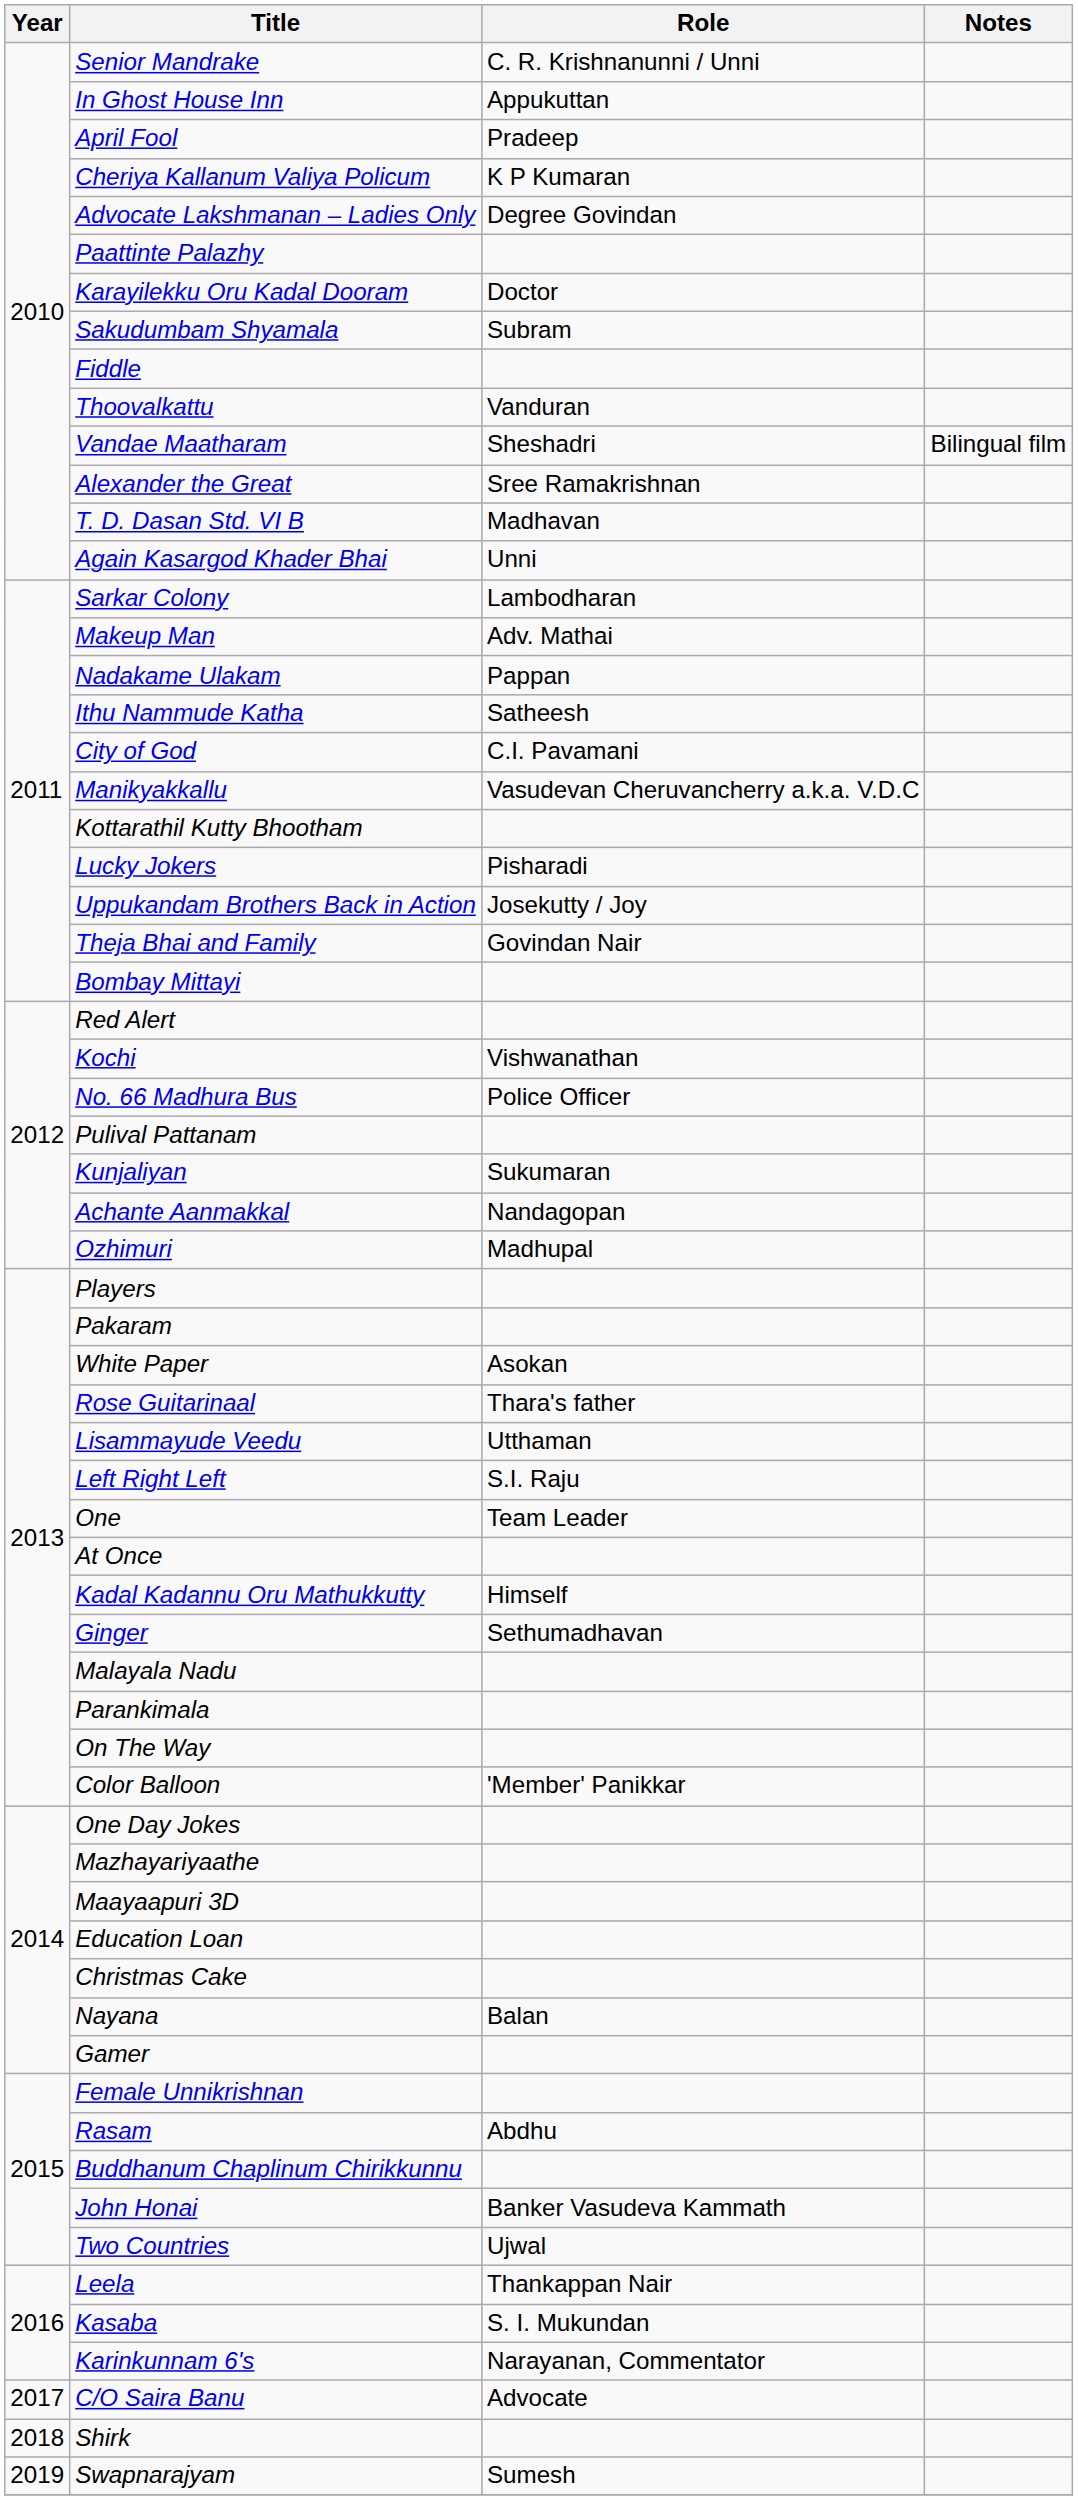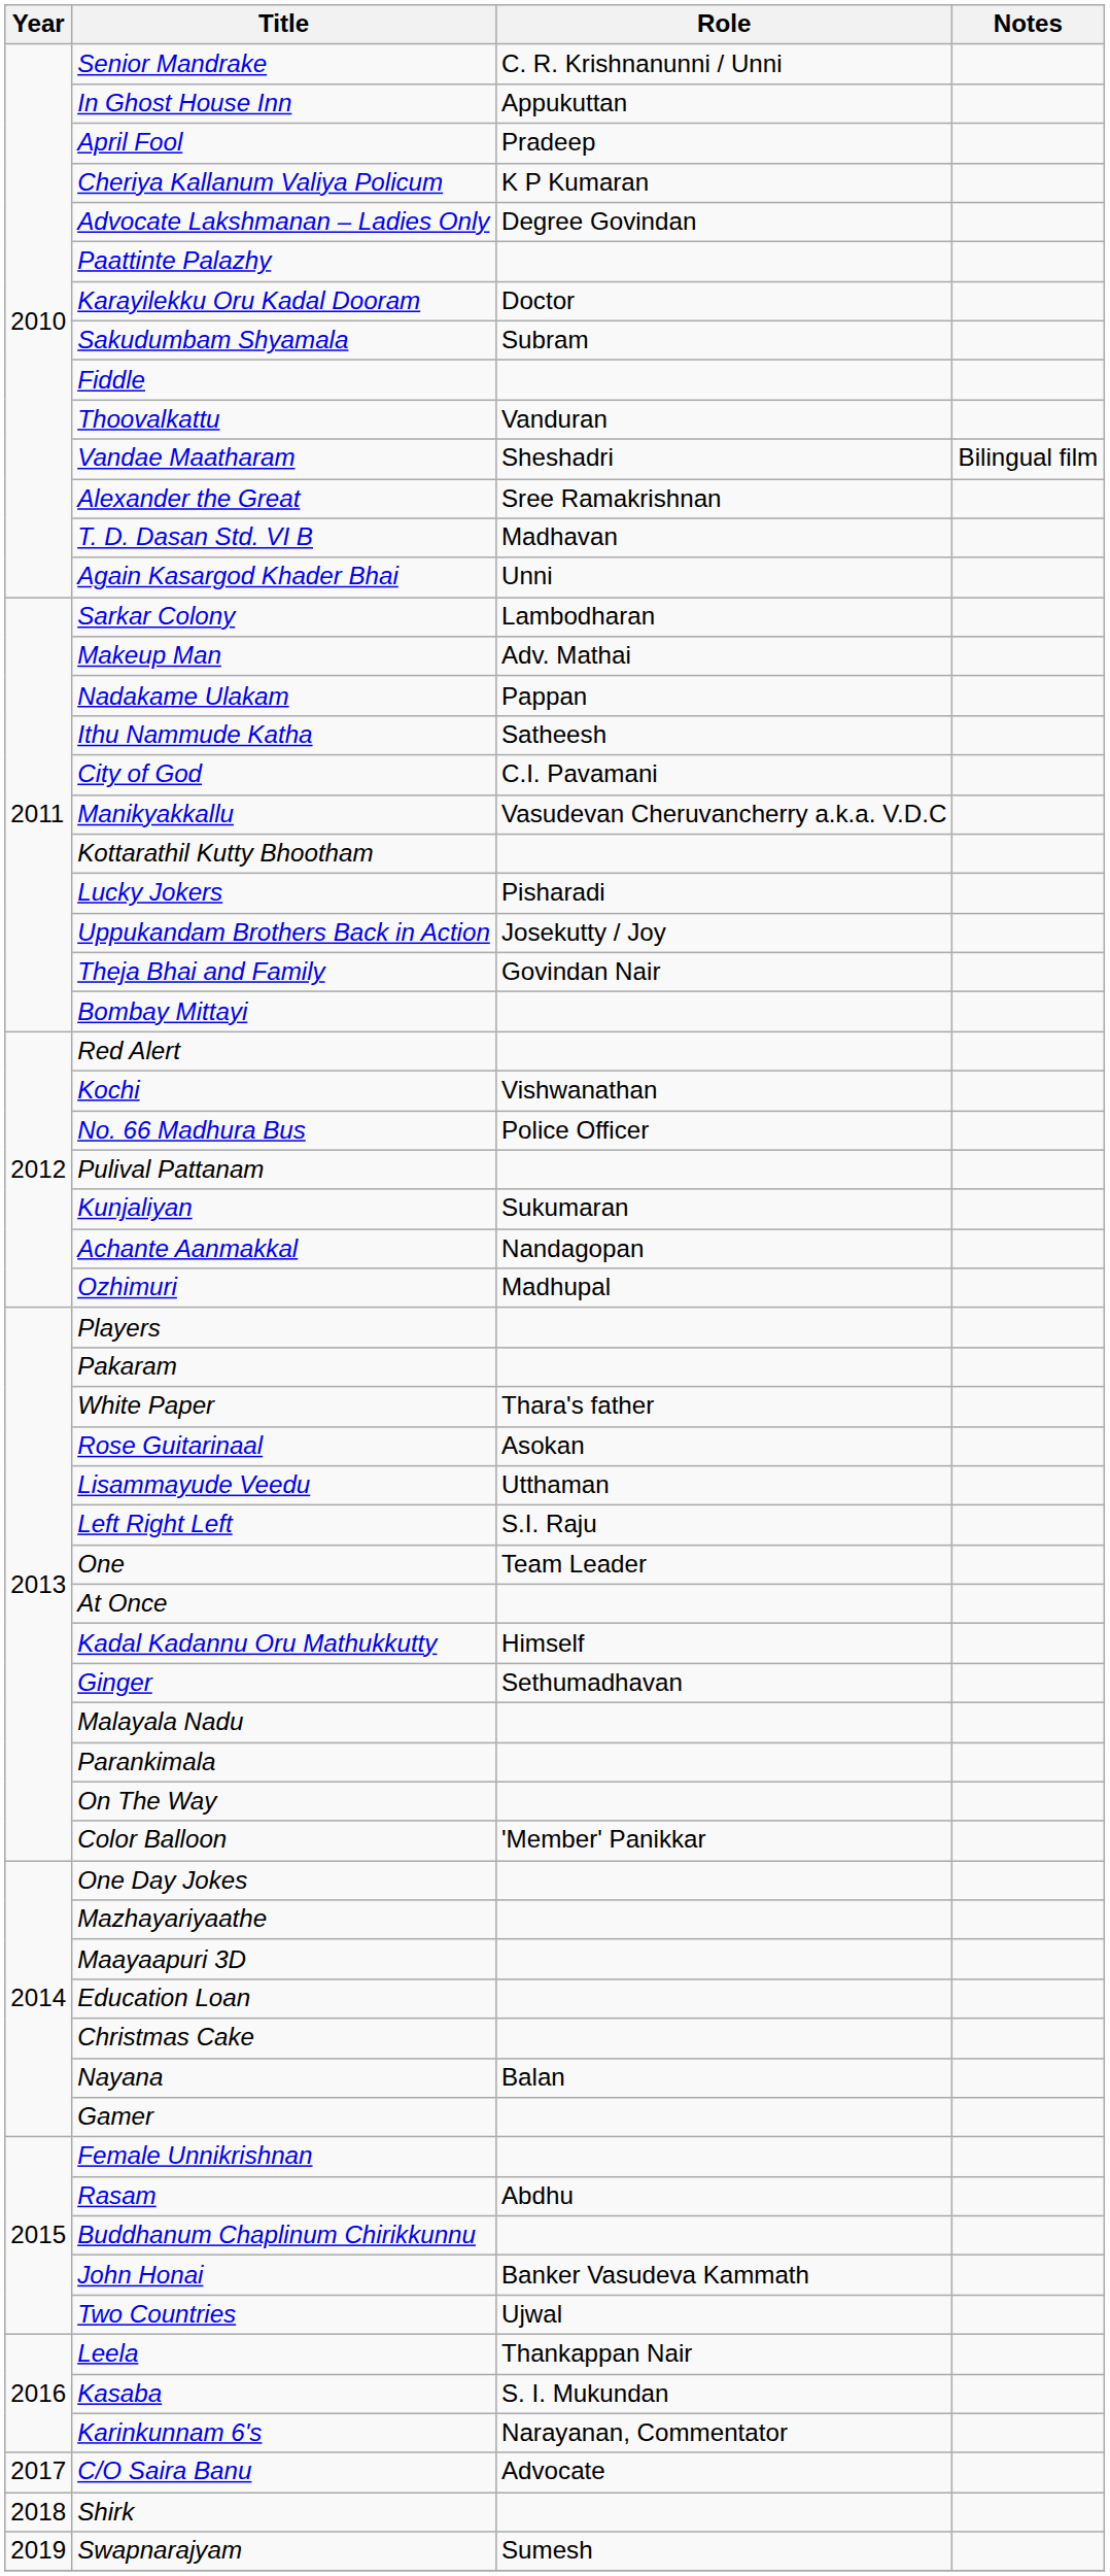 <table class="wikitable sortable">
 <tr>
 <th>Year</th>
 <th>Title</th>
 <th>Role</th>
 <th class="unsortable">Notes</th>
 </tr>
 <tr>
 <td rowspan=14>2010</td>
 <td><em><a href='#'>Senior Mandrake</a></em></td>
 <td>C. R. Krishnanunni / Unni</td>
 <td></td>
 </tr>
 <tr>
 <td><em><a href='#'>In Ghost House Inn</a></em></td>
 <td>Appukuttan</td>
 <td></td>
 </tr>
 <tr>
 <td><em><a href='#'>April Fool</a></em></td>
 <td>Pradeep</td>
 <td></td>
 </tr>
 <tr>
 <td><em><a href='#'>Cheriya Kallanum Valiya Policum</a></em></td>
 <td>K P Kumaran</td>
 <td></td>
 </tr>
 <tr>
 <td><em><a href='#'>Advocate Lakshmanan – Ladies Only</a></em></td>
 <td>Degree Govindan</td>
 <td></td>
 </tr>
 <tr>
 <td><em><a href='#'>Paattinte Palazhy</a></em></td>
 <td></td>
 <td></td>
 </tr>
 <tr>
 <td><em><a href='#'>Karayilekku Oru Kadal Dooram</a></em></td>
 <td>Doctor</td>
 <td></td>
 </tr>
 <tr>
 <td><em><a href='#'>Sakudumbam Shyamala</a></em></td>
 <td>Subram</td>
 <td></td>
 </tr>
 <tr>
 <td><em><a href='#'>Fiddle</a></em></td>
 <td></td>
 <td></td>
 </tr>
 <tr>
 <td><em><a href='#'>Thoovalkattu</a></em></td>
 <td>Vanduran</td>
 <td></td>
 </tr>
 <tr>
 <td><em><a href='#'>Vandae Maatharam</a></em></td>
 <td>Sheshadri</td>
 <td>Bilingual film</td>
 </tr>
 <tr>
 <td><em><a href='#'>Alexander the Great</a></em></td>
 <td>Sree Ramakrishnan</td>
 <td></td>
 </tr>
 <tr>
 <td><em><a href='#'>T. D. Dasan Std. VI B</a></em></td>
 <td>Madhavan</td>
 <td></td>
 </tr>
 <tr>
 <td><em><a href='#'>Again Kasargod Khader Bhai</a></em></td>
 <td>Unni</td>
 <td></td>
 </tr>
 <tr>
 <td rowspan=11>2011</td>
 <td><em><a href='#'>Sarkar Colony</a></em></td>
 <td>Lambodharan</td>
 <td></td>
 </tr>
 <tr>
 <td><em><a href='#'>Makeup Man</a></em></td>
 <td>Adv. Mathai</td>
 <td></td>
 </tr>
 <tr>
 <td><em><a href='#'>Nadakame Ulakam</a></em></td>
 <td>Pappan</td>
 <td></td>
 </tr>
 <tr>
 <td><em><a href='#'>Ithu Nammude Katha</a></em></td>
 <td>Satheesh</td>
 <td></td>
 </tr>
 <tr>
 <td><em><a href='#'>City of God</a></em></td>
 <td>C.I. Pavamani</td>
 <td></td>
 </tr>
 <tr>
 <td><em><a href='#'>Manikyakkallu</a></em></td>
 <td>Vasudevan Cheruvancherry a.k.a. V.D.C</td>
 <td></td>
 </tr>
 <tr>
 <td><em>Kottarathil Kutty Bhootham</em></td>
 <td></td>
 <td></td>
 </tr>
 <tr>
 <td><em><a href='#'>Lucky Jokers</a></em></td>
 <td>Pisharadi</td>
 <td></td>
 </tr>
 <tr>
 <td><em><a href='#'>Uppukandam Brothers Back in Action</a></em></td>
 <td>Josekutty / Joy</td>
 <td></td>
 </tr>
 <tr>
 <td><em><a href='#'>Theja Bhai and Family</a></em></td>
 <td>Govindan Nair</td>
 <td></td>
 </tr>
 <tr>
 <td><em><a href='#'>Bombay Mittayi</a></em></td>
 <td></td>
 <td></td>
 </tr>
 <tr>
 <td rowspan=7>2012</td>
 <td><em>Red Alert</em></td>
 <td></td>
 <td></td>
 </tr>
 <tr>
 <td><em><a href='#'>Kochi</a></em></td>
 <td>Vishwanathan</td>
 <td></td>
 </tr>
 <tr>
 <td><em><a href='#'>No. 66 Madhura Bus</a></em></td>
 <td>Police Officer</td>
 <td></td>
 </tr>
 <tr>
 <td><em>Pulival Pattanam</em></td>
 <td></td>
 <td></td>
 </tr>
 <tr>
 <td><em><a href='#'>Kunjaliyan</a></em></td>
 <td>Sukumaran</td>
 <td></td>
 </tr>
 <tr>
 <td><em><a href='#'>Achante Aanmakkal</a></em></td>
 <td>Nandagopan</td>
 <td></td>
 </tr>
 <tr>
 <td><em><a href='#'>Ozhimuri</a></em></td>
 <td>Madhupal</td>
 <td></td>
 </tr>
 <tr>
 <td rowspan=14>2013</td>
 <td><em>Players</em></td>
 <td></td>
 <td></td>
 </tr>
 <tr>
 <td><em>Pakaram</em></td>
 <td></td>
 <td></td>
 </tr>
 <tr>
 <td><em>White Paper</em></td>
-<td>Asokan</td>
+<td>Thara's father</td>
 <td></td>
 </tr>
 <tr>
 <td><em><a href='#'>Rose Guitarinaal</a></em></td>
-<td>Thara's father</td>
+<td>Asokan</td>
 <td></td>
 </tr>
 <tr>
 <td><em><a href='#'>Lisammayude Veedu</a></em></td>
 <td>Utthaman</td>
 <td></td>
 </tr>
 <tr>
 <td><em><a href='#'>Left Right Left</a></em></td>
 <td>S.I. Raju</td>
 <td></td>
 </tr>
 <tr>
 <td><em>One</em></td>
 <td>Team Leader</td>
 <td></td>
 </tr>
 <tr>
 <td><em>At Once</em></td>
 <td></td>
 <td></td>
 </tr>
 <tr>
 <td><em><a href='#'>Kadal Kadannu Oru Mathukkutty</a></em></td>
 <td>Himself</td>
 <td></td>
 </tr>
 <tr>
 <td><em><a href='#'>Ginger</a></em></td>
 <td>Sethumadhavan</td>
 <td></td>
 </tr>
 <tr>
 <td><em>Malayala Nadu</em></td>
 <td></td>
 <td></td>
 </tr>
 <tr>
 <td><em>Parankimala</em></td>
 <td></td>
 <td></td>
 </tr>
 <tr>
 <td><em>On The Way</em></td>
 <td></td>
 <td></td>
 </tr>
 <tr>
 <td><em>Color Balloon</em></td>
 <td>'Member' Panikkar</td>
 <td></td>
 </tr>
 <tr>
 <td rowspan=7>2014</td>
 <td><em>One Day Jokes</em></td>
 <td></td>
 <td></td>
 </tr>
 <tr>
 <td><em>Mazhayariyaathe</em></td>
 <td></td>
 <td></td>
 </tr>
 <tr>
 <td><em>Maayaapuri 3D</em></td>
 <td></td>
 <td></td>
 </tr>
 <tr>
 <td><em>Education Loan</em></td>
 <td></td>
 <td></td>
 </tr>
 <tr>
 <td><em>Christmas Cake</em></td>
 <td></td>
 <td></td>
 </tr>
 <tr>
 <td><em>Nayana</em></td>
 <td>Balan</td>
 <td></td>
 </tr>
 <tr>
 <td><em>Gamer</em></td>
 <td></td>
 <td></td>
 </tr>
 <tr>
 <td rowspan=5>2015</td>
 <td><em><a href='#'>Female Unnikrishnan</a></em></td>
 <td></td>
 <td></td>
 </tr>
 <tr>
 <td><em><a href='#'>Rasam</a></em></td>
 <td>Abdhu</td>
 <td></td>
 </tr>
 <tr>
 <td><em><a href='#'>Buddhanum Chaplinum Chirikkunnu</a></em></td>
 <td></td>
 <td></td>
 </tr>
 <tr>
 <td><em><a href='#'>John Honai</a></em></td>
 <td>Banker Vasudeva Kammath</td>
 <td></td>
 </tr>
 <tr>
 <td><em><a href='#'>Two Countries</a></em></td>
 <td>Ujwal</td>
 <td></td>
 </tr>
 <tr>
 <td rowspan=3>2016</td>
 <td><em><a href='#'>Leela</a></em></td>
 <td>Thankappan Nair</td>
 <td></td>
 </tr>
 <tr>
 <td><em><a href='#'>Kasaba</a></em></td>
 <td>S. I. Mukundan</td>
 <td></td>
 </tr>
 <tr>
 <td><em><a href='#'>Karinkunnam 6's</a></em></td>
 <td>Narayanan, Commentator</td>
 <td></td>
 </tr>
 <tr>
 <td>2017</td>
 <td><em><a href='#'>C/O Saira Banu</a></em></td>
 <td>Advocate</td>
 <td></td>
 </tr>
 <tr>
 <td>2018</td>
 <td><em>Shirk</em></td>
 <td></td>
 <td></td>
 </tr>
 <tr>
 <td>2019</td>
 <td><em>Swapnarajyam</em></td>
 <td>Sumesh</td>
 <td></td>
 </tr>
 <tr>
 </tr>
 </table>
